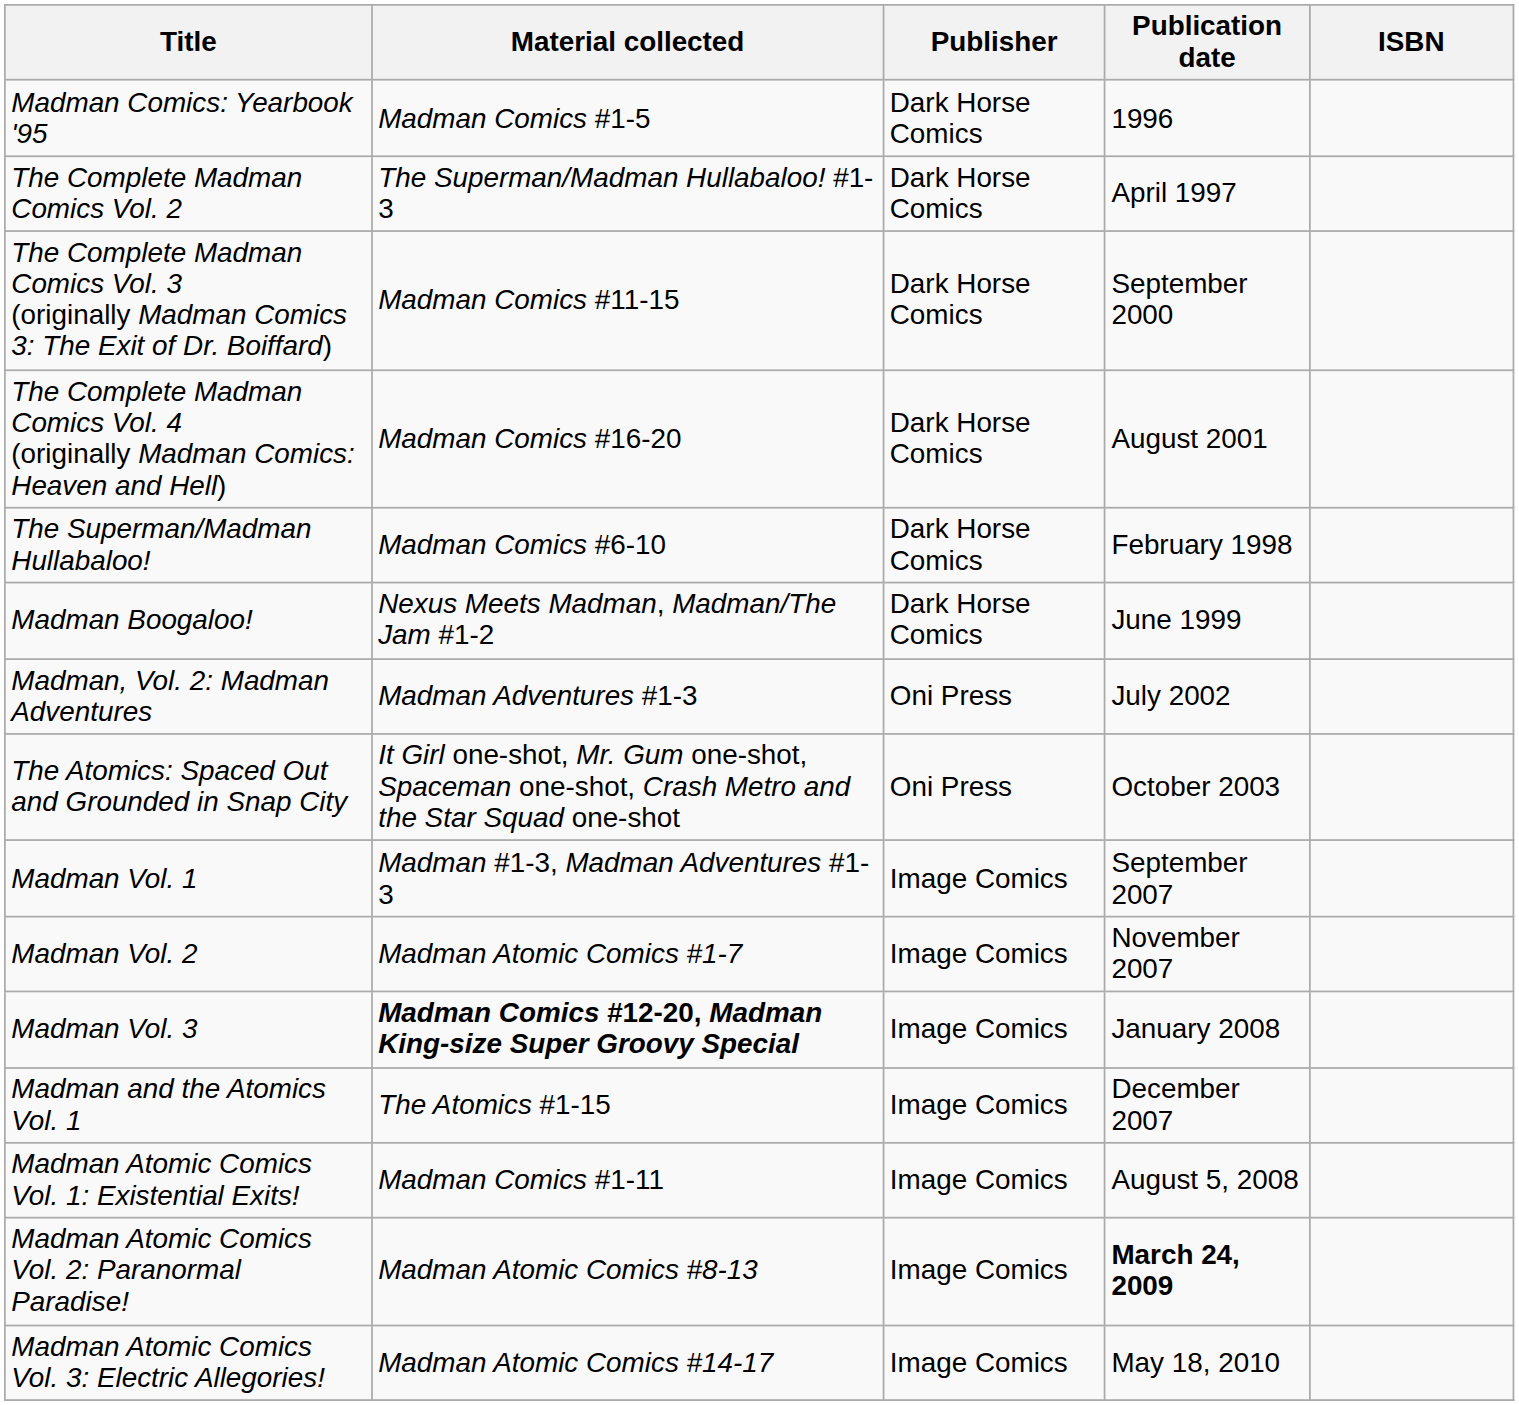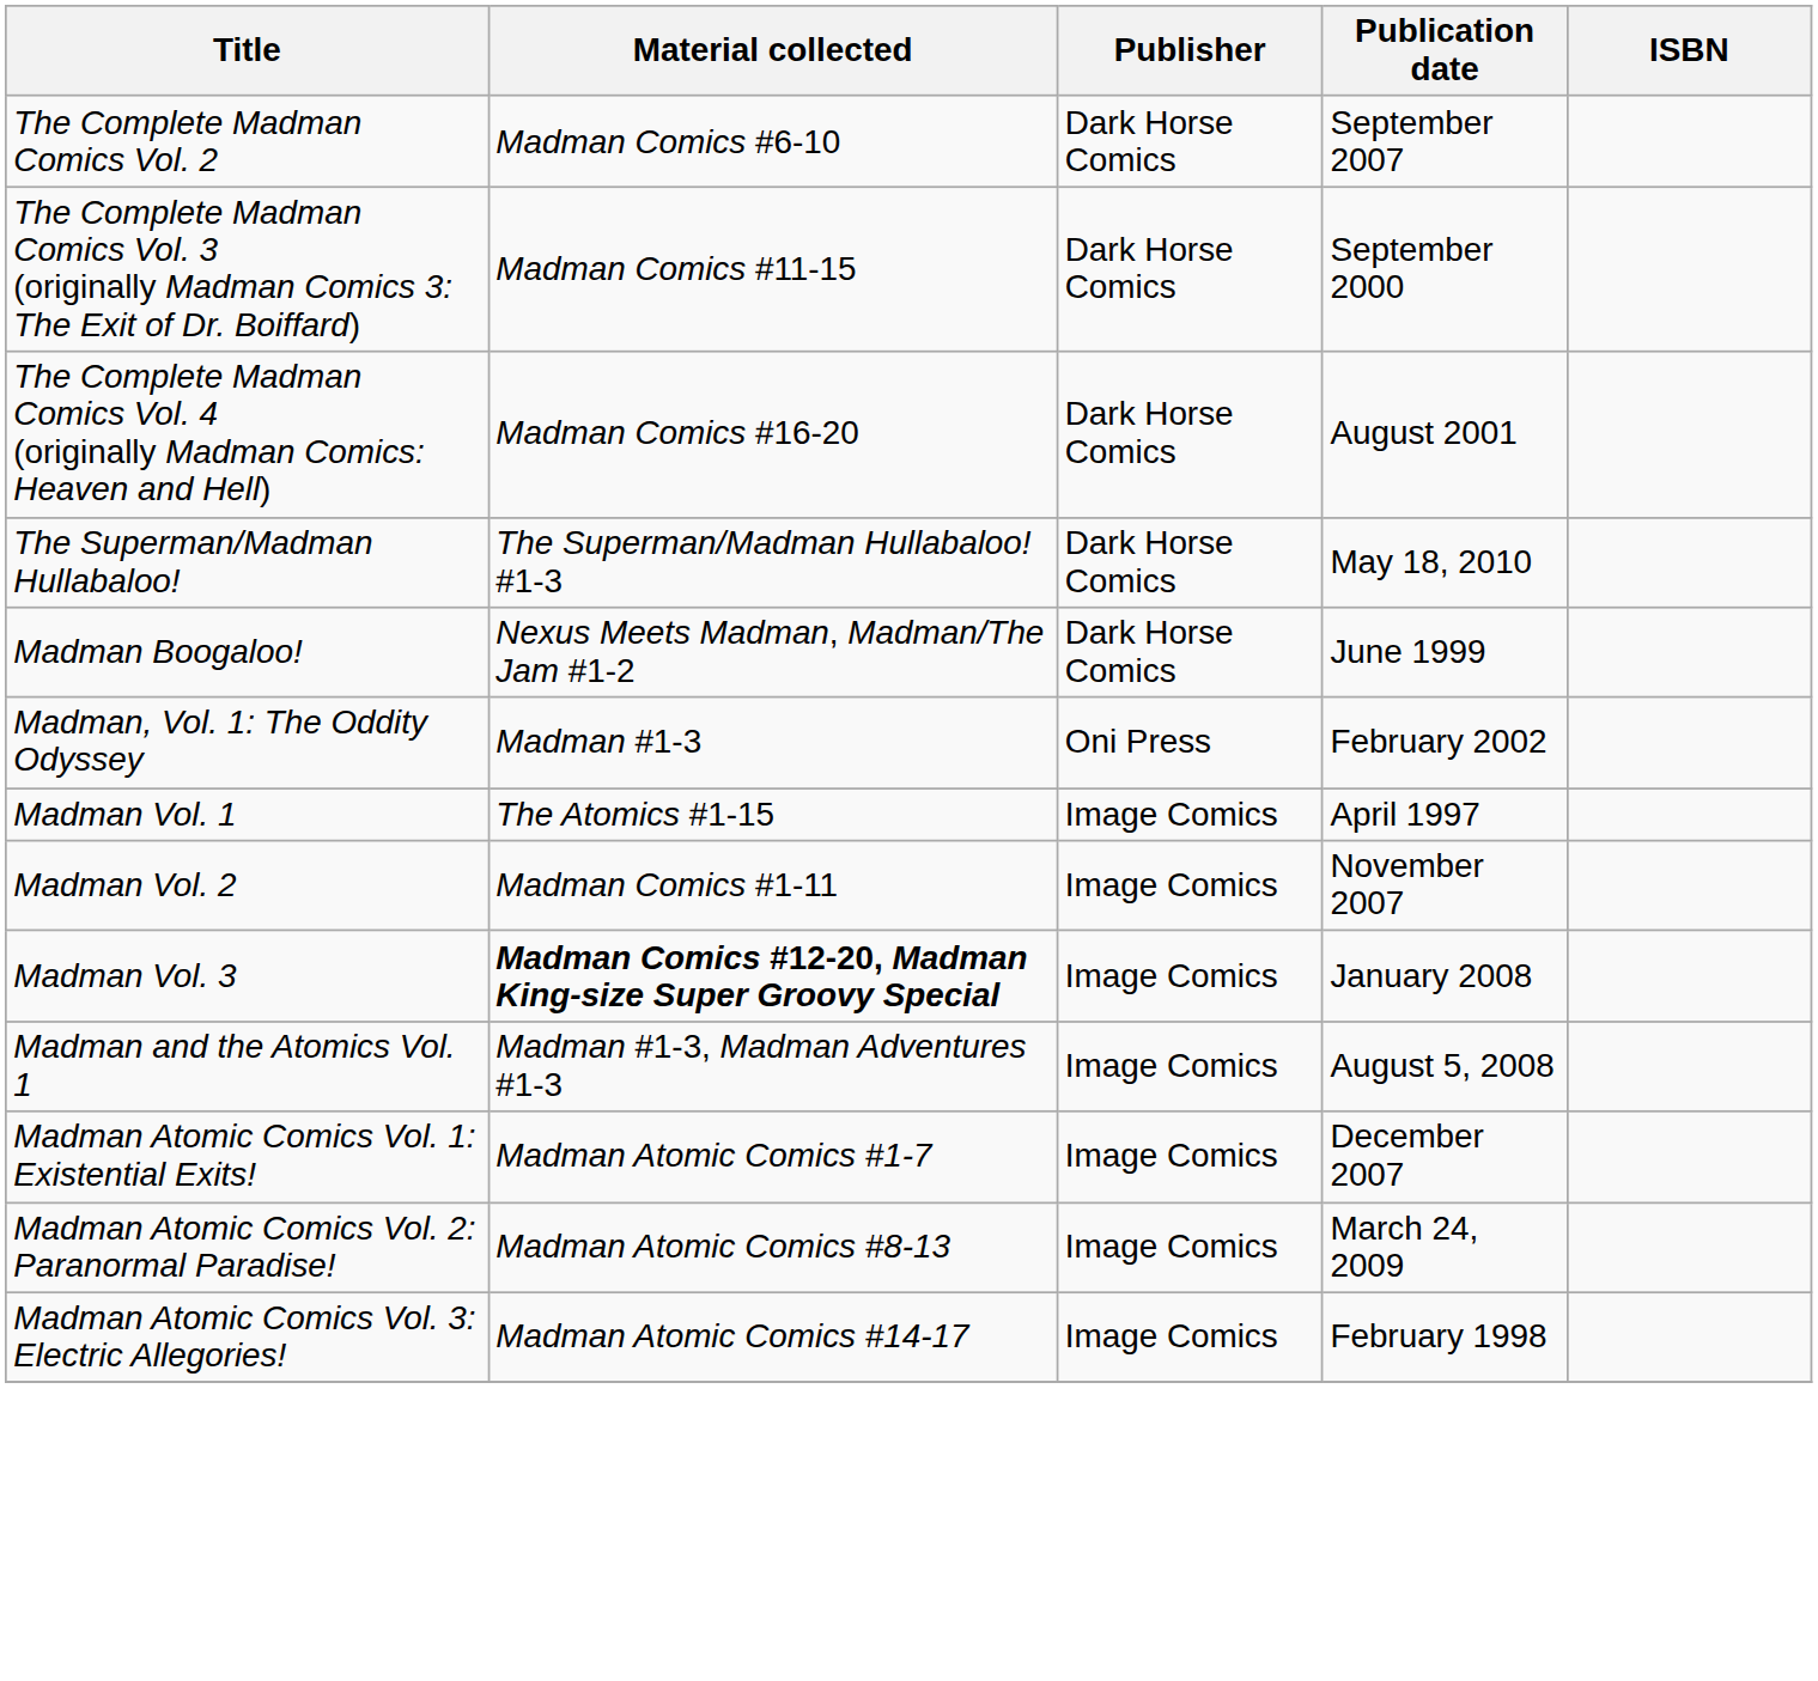 <table class="wikitable">
 <tr>
 <th>Title</th>
 <th>Material collected</th>
 <th width=120>Publisher</th>
 <th width=110>Publication date</th>
 <th width=110>ISBN</th>
 </tr>
 <tr>
-<td><em>Madman Comics: Yearbook '95</em></td>
-<td><em>Madman Comics</em> #1-5</td>
+<td><em>The Complete Madman Comics Vol. 2</em></td>
+<td><em>Madman Comics</em> #6-10</td>
 <td>Dark Horse Comics</td>
-<td>1996</td>
-<td></td>
-</tr>
-<tr>
-<td><em>The Complete Madman Comics Vol. 2</em></td>
-<td><em>The Superman/Madman Hullabaloo!</em> #1-3</td>
-<td>Dark Horse Comics</td>
-<td>April 1997</td>
+<td>September 2007</td>
 <td></td>
 </tr>
 <tr>
 <td><em>The Complete Madman Comics Vol. 3</em><br>(originally <em>Madman Comics 3: The Exit of Dr. Boiffard</em>)</td>
 <td><em>Madman Comics</em> #11-15</td>
 <td>Dark Horse Comics</td>
 <td>September 2000</td>
 <td></td>
 </tr>
 <tr>
 <td><em>The Complete Madman Comics Vol. 4</em><br>(originally <em>Madman Comics: Heaven and Hell</em>)</td>
 <td><em>Madman Comics</em> #16-20</td>
 <td>Dark Horse Comics</td>
 <td>August 2001</td>
 <td></td>
 </tr>
 <tr>
 <td><em>The Superman/Madman Hullabaloo!</em></td>
-<td><em>Madman Comics</em> #6-10</td>
+<td><em>The Superman/Madman Hullabaloo!</em> #1-3</td>
 <td>Dark Horse Comics</td>
-<td>February 1998</td>
+<td>May 18, 2010</td>
 <td></td>
 </tr>
 <tr>
 <td><em>Madman Boogaloo!</em></td>
 <td><em>Nexus Meets Madman</em>, <em>Madman/The Jam</em> #1-2</td>
 <td>Dark Horse Comics</td>
 <td>June 1999</td>
 <td></td>
 </tr>
 <tr>
-<td><em>Madman, Vol. 2: Madman Adventures</em></td>
-<td><em>Madman Adventures</em> #1-3</td>
+<td><em>Madman, Vol. 1: The Oddity Odyssey</em></td>
+<td><em>Madman</em> #1-3</td>
 <td>Oni Press</td>
-<td>July 2002</td>
-<td></td>
-</tr>
-<tr>
-<td><em>The Atomics: Spaced Out and Grounded in Snap City</em></td>
-<td><em>It Girl</em> one-shot, <em>Mr. Gum</em> one-shot, <em>Spaceman</em> one-shot, <em>Crash Metro and the Star Squad</em> one-shot</td>
-<td>Oni Press</td>
-<td>October 2003</td>
+<td>February 2002</td>
 <td></td>
 </tr>
 <tr>
 <td><em>Madman Vol. 1</em></td>
-<td><em>Madman</em> #1-3, <em>Madman Adventures</em> #1-3</td>
+<td><em>The Atomics</em> #1-15</td>
 <td>Image Comics</td>
-<td>September 2007</td>
+<td>April 1997</td>
 <td></td>
 </tr>
 <tr>
 <td><em>Madman Vol. 2</em></td>
-<td><em>Madman Atomic Comics #1-7</em></td>
+<td><em>Madman Comics</em> #1-11</td>
 <td>Image Comics</td>
 <td>November 2007</td>
 <td></td>
 </tr>
 <tr>
 <td><em>Madman Vol. 3</em></td>
 <td><strong><em>Madman Comics</em> #12-20, <em>Madman King-size Super Groovy Special</em></strong></td>
 <td>Image Comics</td>
 <td>January 2008</td>
 <td></td>
 </tr>
 <tr>
 <td><em>Madman and the Atomics Vol. 1</em></td>
-<td><em>The Atomics</em> #1-15</td>
+<td><em>Madman</em> #1-3, <em>Madman Adventures</em> #1-3</td>
 <td>Image Comics</td>
-<td>December 2007</td>
+<td>August 5, 2008</td>
 <td></td>
 </tr>
 <tr>
 <td><em>Madman Atomic Comics Vol. 1: Existential Exits!</em></td>
-<td><em>Madman Comics</em> #1-11</td>
+<td><em>Madman Atomic Comics #1-7</em></td>
 <td>Image Comics</td>
-<td>August 5, 2008</td>
+<td>December 2007</td>
 <td></td>
 </tr>
 <tr>
 <td><em>Madman Atomic Comics Vol. 2: Paranormal Paradise!</em></td>
 <td><em>Madman Atomic Comics #8-13</em></td>
 <td>Image Comics</td>
-<td><strong>March 24, 2009</strong></td>
+<td>March 24, 2009</td>
 <td></td>
 </tr>
 <tr>
 <td><em>Madman Atomic Comics Vol. 3: Electric Allegories!</em></td>
 <td><em>Madman Atomic Comics #14-17</em></td>
 <td>Image Comics</td>
-<td>May 18, 2010</td>
+<td>February 1998</td>
 <td></td>
 </tr>
 <tr>
 </tr>
 </table>
